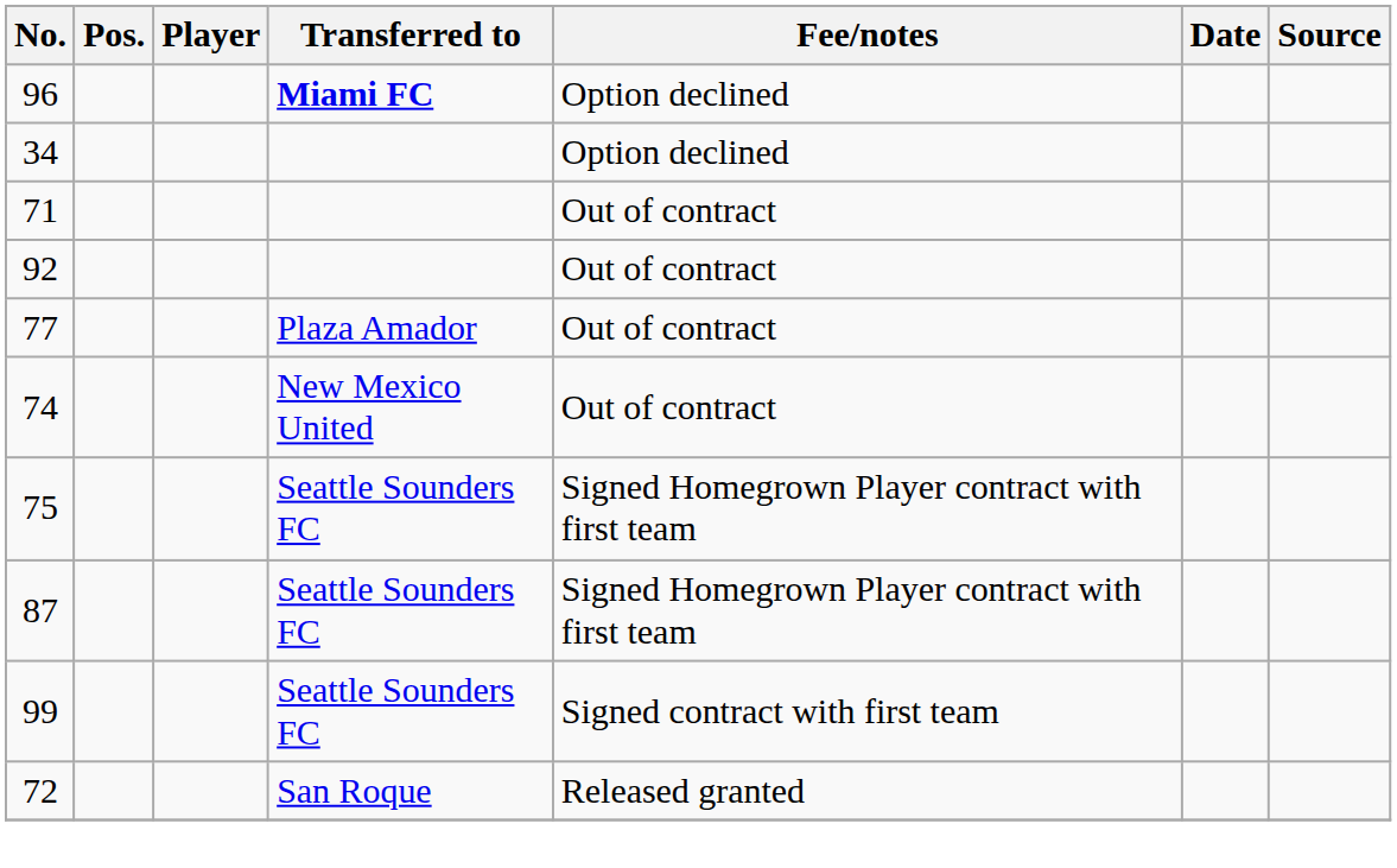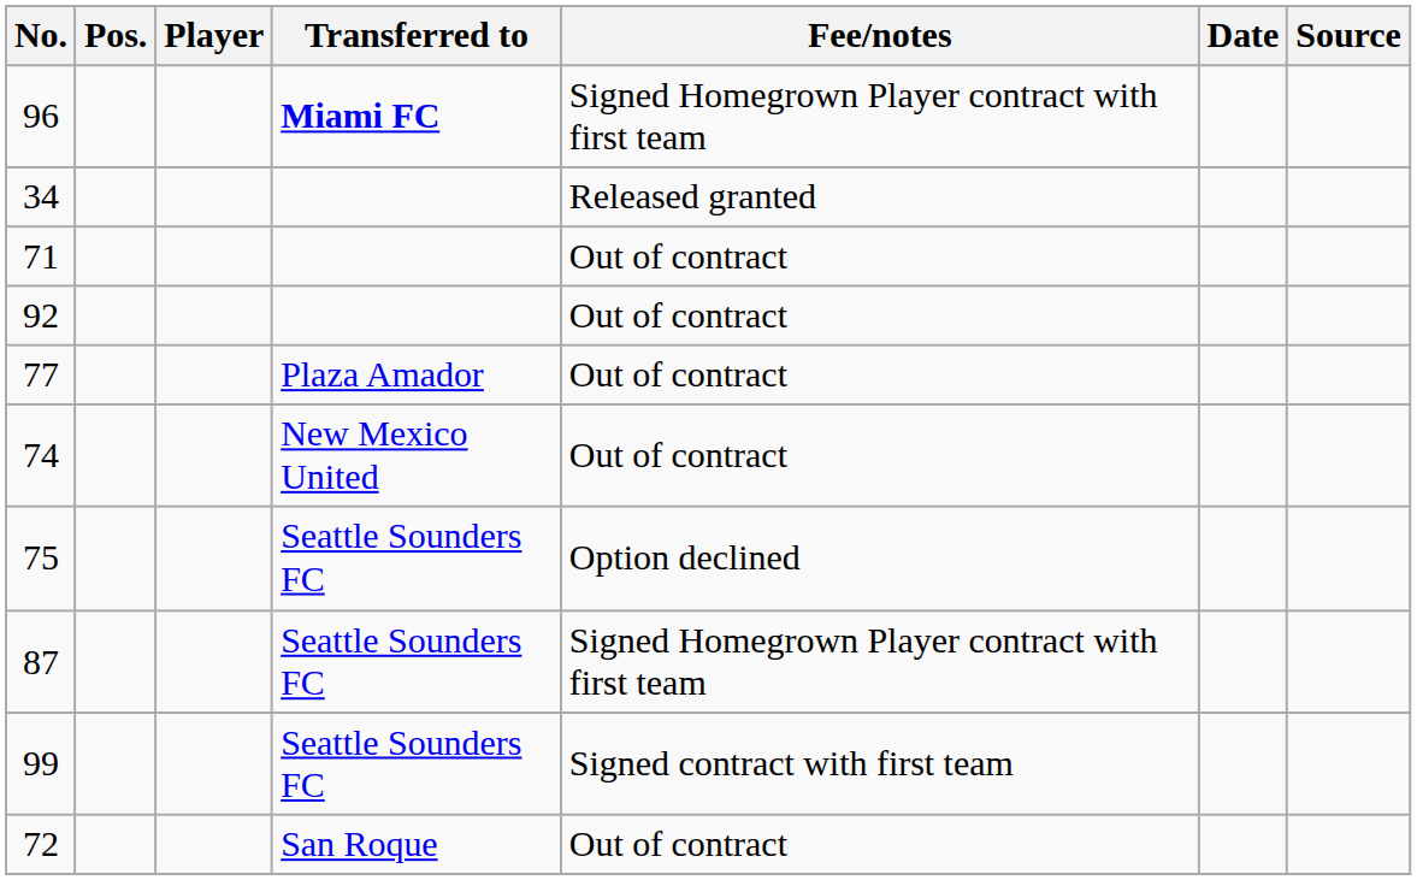 <table class="wikitable sortable" style="width:95%; text-align:center; font-size:95%; text-align:left;">
 <tr>
 <th>No.</th>
 <th><strong>Pos.</strong></th>
 <th><strong>Player</strong></th>
 <th><strong>Transferred to</strong></th>
 <th><strong>Fee/notes</strong></th>
 <th><strong>Date</strong></th>
 <th>Source</th>
 </tr>
 <tr>
 <td align=center>96</td>
 <td align=center></td>
 <td></td>
 <td><strong> <a href='#'>Miami FC</a></strong></td>
-<td>Option declined</td>
+<td>Signed Homegrown Player contract with first team</td>
 <td></td>
 <td></td>
 </tr>
 <tr>
 <td align=center>34</td>
 <td align=center></td>
 <td></td>
 <td></td>
-<td>Option declined</td>
+<td>Released granted</td>
 <td></td>
 <td></td>
 </tr>
 <tr>
 <td align=center>71</td>
 <td align=center></td>
 <td></td>
 <td></td>
 <td>Out of contract</td>
 <td></td>
 <td></td>
 </tr>
 <tr>
 <td align=center>92</td>
 <td align=center></td>
 <td></td>
 <td></td>
 <td>Out of contract</td>
 <td></td>
 <td></td>
 </tr>
 <tr>
 <td align=center>77</td>
 <td align=center></td>
 <td></td>
 <td> <a href='#'>Plaza Amador</a></td>
 <td>Out of contract</td>
 <td></td>
 <td></td>
 </tr>
 <tr>
 <td align=center>74</td>
 <td align=center></td>
 <td></td>
 <td> <a href='#'>New Mexico United</a></td>
 <td>Out of contract</td>
 <td></td>
 <td></td>
 </tr>
 <tr>
 <td align=center>75</td>
 <td align=center></td>
 <td></td>
 <td> <a href='#'>Seattle Sounders FC</a></td>
-<td>Signed Homegrown Player contract with first team</td>
+<td>Option declined</td>
 <td></td>
 <td></td>
 </tr>
 <tr>
 <td align=center>87</td>
 <td align=center></td>
 <td></td>
 <td> <a href='#'>Seattle Sounders FC</a></td>
 <td>Signed Homegrown Player contract with first team</td>
 <td></td>
 <td></td>
 </tr>
 <tr>
 <td align=center>99</td>
 <td align=center></td>
 <td></td>
 <td> <a href='#'>Seattle Sounders FC</a></td>
 <td>Signed contract with first team</td>
 <td></td>
 <td></td>
 </tr>
 <tr>
 <td align=center>72</td>
 <td align=center></td>
 <td></td>
 <td> <a href='#'>San Roque</a></td>
-<td>Released granted</td>
+<td>Out of contract</td>
 <td></td>
 <td></td>
 </tr>
 <tr>
 </tr>
 </table>
